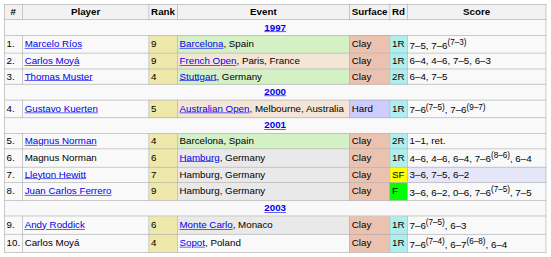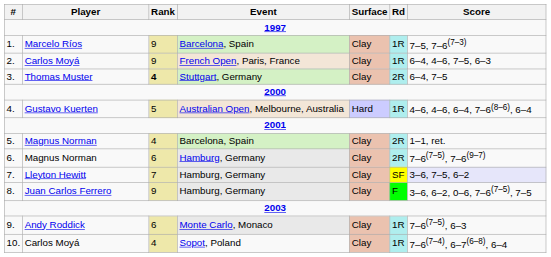 <table class="wikitable sortable">
 <tr>
 <th>#</th>
 <th width=200>Player</th>
 <th>Rank</th>
 <th width=275>Event</th>
 <th>Surface</th>
 <th>Rd</th>
 <th width=220>Score</th>
 </tr>
 <tr>
 <td colspan=7 style=text-align:center><strong><a href='#'>1997</a></strong></td>
 </tr>
 <tr>
 <td>1.</td>
 <td> <a href='#'>Marcelo Ríos</a></td>
 <td bgcolor=EEE8AA>9</td>
 <td bgcolor=d4f1c5><a href='#'>Barcelona</a>, Spain</td>
 <td style="background:#ebc2af;">Clay</td>
 <td bgcolor=afeeee>1R</td>
 <td>7–5, 7–6<sup>(7–3)</sup></td>
 </tr>
 <tr>
 <td>2.</td>
 <td> <a href='#'>Carlos Moyá</a></td>
 <td bgcolor=EEE8AA>9</td>
 <td bgcolor=f3e6d7><a href='#'>French Open</a>, Paris, France</td>
 <td style="background:#ebc2af;">Clay</td>
 <td bgcolor=afeeee>1R</td>
 <td>6–4, 4–6, 7–5, 6–3</td>
 </tr>
 <tr>
 <td>3.</td>
 <td> <a href='#'>Thomas Muster</a></td>
-<td bgcolor=EEE8AA>4</td>
+<td bgcolor=EEE8AA><strong>4</strong></td>
 <td bgcolor=d4f1c5><a href='#'>Stuttgart</a>, Germany</td>
 <td style="background:#ebc2af;">Clay</td>
 <td bgcolor=afeeee>2R</td>
 <td>6–4, 7–5</td>
 </tr>
 <tr>
 <td colspan=7 style=text-align:center><strong><a href='#'>2000</a></strong></td>
 </tr>
 <tr>
 <td>4.</td>
 <td> <a href='#'>Gustavo Kuerten</a></td>
 <td bgcolor=EEE8AA>5</td>
 <td bgcolor=f3e6d7><a href='#'>Australian Open</a>, Melbourne, Australia</td>
 <td style="background:#ccf;">Hard</td>
 <td bgcolor=afeeee>1R</td>
-<td>7–6<sup>(7–5)</sup>, 7–6<sup>(9–7)</sup></td>
+<td>4–6, 4–6, 6–4, 7–6<sup>(8–6)</sup>, 6–4</td>
 </tr>
 <tr>
 <td colspan=7 style=text-align:center><strong><a href='#'>2001</a></strong></td>
 </tr>
 <tr>
 <td>5.</td>
 <td> <a href='#'>Magnus Norman</a></td>
 <td bgcolor=EEE8AA>4</td>
 <td bgcolor=d4f1c5>Barcelona, Spain</td>
 <td style="background:#ebc2af;">Clay</td>
 <td bgcolor=afeeee>2R</td>
 <td>1–1, ret.</td>
 </tr>
 <tr>
 <td>6.</td>
 <td> Magnus Norman</td>
 <td bgcolor=EEE8AA>6</td>
 <td bgcolor= e9e9e9><a href='#'>Hamburg</a>, Germany</td>
 <td style="background:#ebc2af;">Clay</td>
-<td bgcolor=afeeee>1R</td>
-<td>4–6, 4–6, 6–4, 7–6<sup>(8–6)</sup>, 6–4</td>
+<td bgcolor=afeeee>2R</td>
+<td>7–6<sup>(7–5)</sup>, 7–6<sup>(9–7)</sup></td>
 </tr>
 <tr>
 <td>7.</td>
 <td> <a href='#'>Lleyton Hewitt</a></td>
 <td bgcolor= EEE8AA>7</td>
 <td bgcolor= e9e9e9>Hamburg, Germany</td>
 <td style="background:#ebc2af;">Clay</td>
 <td bgcolor=yellow>SF</td>
 <td style="background: lavender;">3–6, 7–5, 6–2</td>
 </tr>
 <tr>
 <td>8.</td>
 <td> <a href='#'>Juan Carlos Ferrero</a></td>
 <td bgcolor=EEE8AA>9</td>
 <td bgcolor= e9e9e9>Hamburg, Germany</td>
 <td style="background:#ebc2af;">Clay</td>
 <td bgcolor=lime>F</td>
 <td>3–6, 6–2, 0–6, 7–6<sup>(7–5)</sup>, 7–5</td>
 </tr>
 <tr>
 <td colspan=7 style=text-align:center><strong><a href='#'>2003</a></strong></td>
 </tr>
 <tr>
 <td>9.</td>
 <td> <a href='#'>Andy Roddick</a></td>
 <td bgcolor= EEE8AA>6</td>
 <td bgcolor=e9e9e9><a href='#'>Monte Carlo</a>, Monaco</td>
 <td style="background:#ebc2af;">Clay</td>
 <td bgcolor=afeeee>1R</td>
 <td>7–6<sup>(7–5)</sup>, 6–3</td>
 </tr>
 <tr>
 <td>10.</td>
 <td> Carlos Moyá</td>
 <td bgcolor=EEE8AA>4</td>
 <td><a href='#'>Sopot</a>, Poland</td>
 <td style="background:#ebc2af;">Clay</td>
 <td bgcolor=afeeee>1R</td>
 <td>7–6<sup>(7–4)</sup>, 6–7<sup>(6–8)</sup>, 6–4</td>
 </tr>
 </table>
